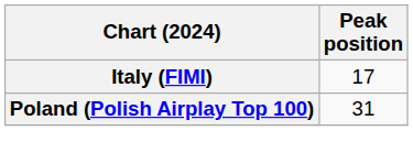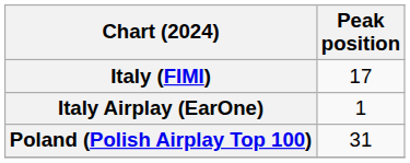 <table class="wikitable plainrowheaders sortable" style="text-align:center;">
 <tr>
 <th scope="col">Chart (2024)</th>
 <th scope="col">Peak<br>position</th>
 </tr>
 <tr>
 <th scope="row">Italy (<a href='#'>FIMI</a>)</th>
 <td>17</td>
 </tr>
 <tr>
+<th scope="row">Italy Airplay (EarOne)</th>
+<td>1</td>
+</tr>
+<tr>
 <th scope="row">Poland (<a href='#'>Polish Airplay Top 100</a>)</th>
 <td>31</td>
 </tr>
 <tr>
 </tr>
 </table>
